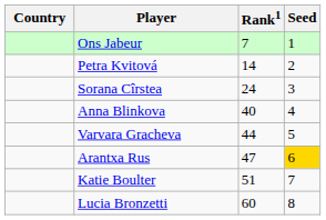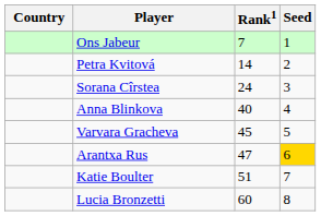 <table class="sortable wikitable">
 <tr>
 <th width="70">Country</th>
 <th width="175">Player</th>
 <th>Rank<sup>1</sup></th>
 <th>Seed</th>
 </tr>
 <tr style="background:#cfc;">
 <td></td>
 <td><a href='#'>Ons Jabeur</a></td>
 <td>7</td>
 <td>1</td>
 </tr>
 <tr>
 <td></td>
 <td><a href='#'>Petra Kvitová</a></td>
 <td>14</td>
 <td>2</td>
 </tr>
 <tr>
 <td></td>
 <td><a href='#'>Sorana Cîrstea</a></td>
 <td>24</td>
 <td>3</td>
 </tr>
 <tr>
 <td></td>
 <td><a href='#'>Anna Blinkova</a></td>
 <td>40</td>
 <td>4</td>
 </tr>
 <tr>
 <td></td>
 <td><a href='#'>Varvara Gracheva</a></td>
-<td>44</td>
+<td>45</td>
 <td>5</td>
 </tr>
 <tr>
 <td></td>
 <td><a href='#'>Arantxa Rus</a></td>
 <td>47</td>
 <td style="background: gold;">6</td>
 </tr>
 <tr>
 <td></td>
 <td><a href='#'>Katie Boulter</a></td>
 <td>51</td>
 <td>7</td>
 </tr>
 <tr>
 <td></td>
 <td><a href='#'>Lucia Bronzetti</a></td>
 <td>60</td>
 <td>8</td>
 </tr>
 </table>
